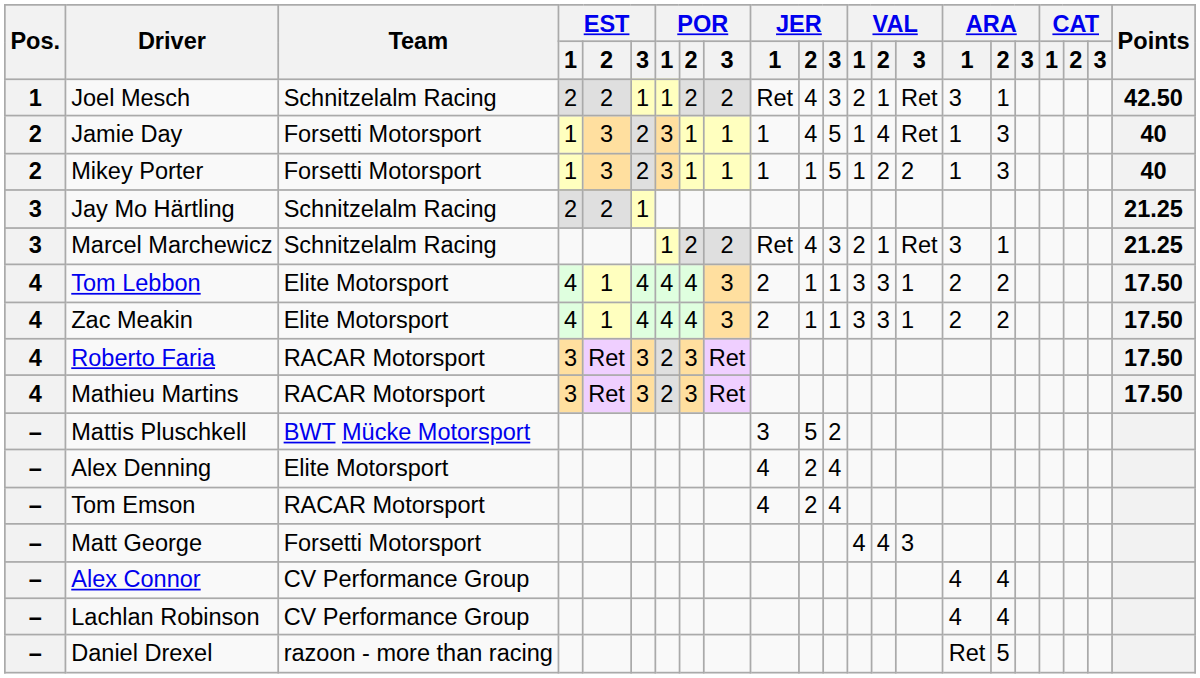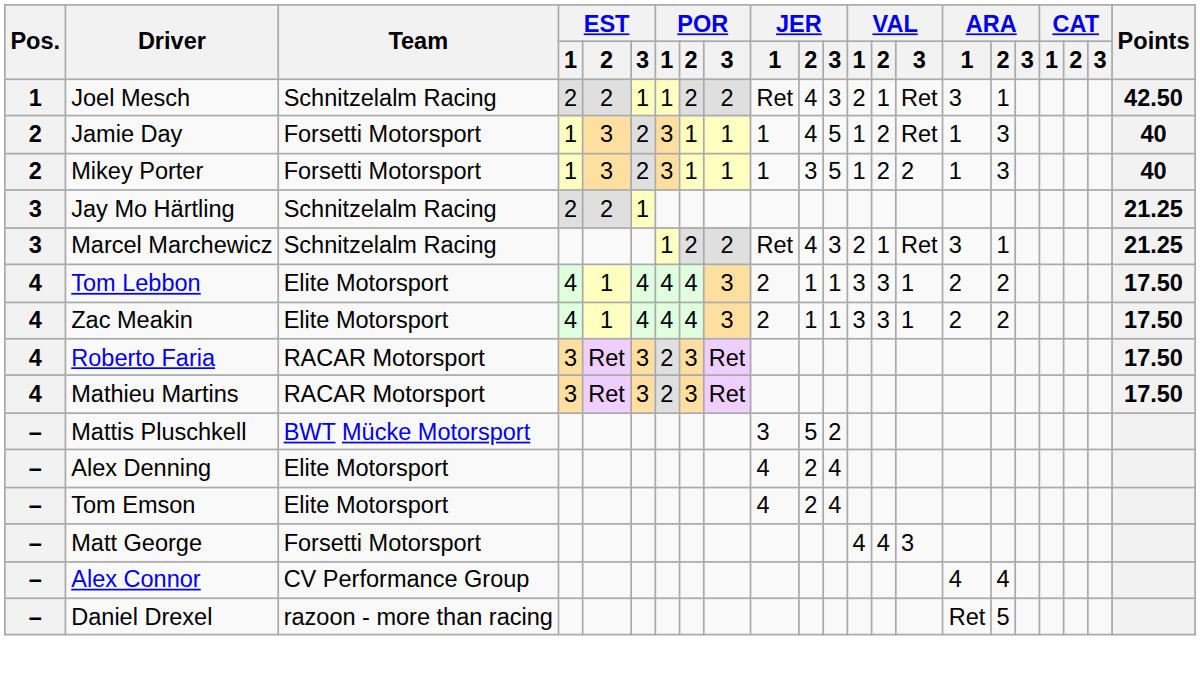 <table class="wikitable" style="font-size: 85%">
 <tr>
 <th rowspan="2">Pos.</th>
 <th rowspan="2">Driver</th>
 <th rowspan="2">Team</th>
 <th colspan="3"><a href='#'>EST</a><br></th>
 <th colspan="3"><a href='#'>POR</a><br></th>
 <th colspan="3"><a href='#'>JER</a><br></th>
 <th colspan="3"><a href='#'>VAL</a><br></th>
 <th colspan="3"><a href='#'>ARA</a><br></th>
 <th colspan="3"><a href='#'>CAT</a><br></th>
 <th rowspan="2">Points</th>
 </tr>
 <tr>
 <th>1</th>
 <th>2</th>
 <th>3</th>
 <th>1</th>
 <th>2</th>
 <th>3</th>
 <th>1</th>
 <th>2</th>
 <th>3</th>
 <th>1</th>
 <th>2</th>
 <th>3</th>
 <th>1</th>
 <th>2</th>
 <th>3</th>
 <th>1</th>
 <th>2</th>
 <th>3</th>
 </tr>
 <tr>
 <th>1</th>
 <td> Joel Mesch</td>
 <td> Schnitzelalm Racing</td>
 <td style="background:#dfdfdf;" align="center">2</td>
 <td style="background:#dfdfdf;" align="center">2</td>
 <td style="background:#ffffbf;" align="center">1</td>
 <td style="background:#ffffbf;" align="center">1</td>
 <td style="background:#dfdfdf;" align="center">2</td>
 <td style="background:#dfdfdf;" align="center">2</td>
 <td>Ret</td>
 <td>4</td>
 <td>3</td>
 <td>2</td>
 <td>1</td>
 <td>Ret</td>
 <td>3</td>
 <td>1</td>
 <td></td>
 <td></td>
 <td></td>
 <td></td>
 <th>42.50</th>
 </tr>
 <tr>
 <th>2</th>
 <td> Jamie Day</td>
 <td> Forsetti Motorsport</td>
 <td style="background:#ffffbf;" align="center">1</td>
 <td style="background:#ffdf9f;" align="center">3</td>
 <td style="background:#dfdfdf;" align="center">2</td>
 <td style="background:#ffdf9f;" align="center">3</td>
 <td style="background:#ffffbf;" align="center">1</td>
 <td style="background:#ffffbf;" align="center">1</td>
 <td>1</td>
 <td>4</td>
 <td>5</td>
 <td>1</td>
-<td>4</td>
+<td>2</td>
 <td>Ret</td>
 <td>1</td>
 <td>3</td>
 <td></td>
 <td></td>
 <td></td>
 <td></td>
 <th>40</th>
 </tr>
 <tr>
 <th>2</th>
 <td> Mikey Porter</td>
 <td> Forsetti Motorsport</td>
 <td style="background:#ffffbf;" align="center">1</td>
 <td style="background:#ffdf9f;" align="center">3</td>
 <td style="background:#dfdfdf;" align="center">2</td>
 <td style="background:#ffdf9f;" align="center">3</td>
 <td style="background:#ffffbf;" align="center">1</td>
 <td style="background:#ffffbf;" align="center">1</td>
 <td>1</td>
-<td>1</td>
+<td>3</td>
 <td>5</td>
 <td>1</td>
 <td>2</td>
 <td>2</td>
 <td>1</td>
 <td>3</td>
 <td></td>
 <td></td>
 <td></td>
 <td></td>
 <th>40</th>
 </tr>
 <tr>
 <th>3</th>
 <td> Jay Mo Härtling</td>
 <td> Schnitzelalm Racing</td>
 <td style="background:#dfdfdf;" align="center">2</td>
 <td style="background:#dfdfdf;" align="center">2</td>
 <td style="background:#ffffbf;" align="center">1</td>
 <td></td>
 <td></td>
 <td></td>
 <td></td>
 <td></td>
 <td></td>
 <td></td>
 <td></td>
 <td></td>
 <td></td>
 <td></td>
 <td></td>
 <td></td>
 <td></td>
 <td></td>
 <th>21.25</th>
 </tr>
 <tr>
 <th>3</th>
 <td> Marcel Marchewicz</td>
 <td> Schnitzelalm Racing</td>
 <td></td>
 <td></td>
 <td></td>
 <td style="background:#ffffbf;" align="center">1</td>
 <td style="background:#dfdfdf;" align="center">2</td>
 <td style="background:#dfdfdf;" align="center">2</td>
 <td>Ret</td>
 <td>4</td>
 <td>3</td>
 <td>2</td>
 <td>1</td>
 <td>Ret</td>
 <td>3</td>
 <td>1</td>
 <td></td>
 <td></td>
 <td></td>
 <td></td>
 <th>21.25</th>
 </tr>
 <tr>
 <th>4</th>
 <td> <a href='#'>Tom Lebbon</a></td>
 <td> Elite Motorsport</td>
 <td style="background:#dfffdf;" align="center">4</td>
 <td style="background:#ffffbf;" align="center">1</td>
 <td style="background:#dfffdf;" align="center">4</td>
 <td style="background:#dfffdf;" align="center">4</td>
 <td style="background:#dfffdf;" align="center">4</td>
 <td style="background:#ffdf9f;" align="center">3</td>
 <td>2</td>
 <td>1</td>
 <td>1</td>
 <td>3</td>
 <td>3</td>
 <td>1</td>
 <td>2</td>
 <td>2</td>
 <td></td>
 <td></td>
 <td></td>
 <td></td>
 <th>17.50</th>
 </tr>
 <tr>
 <th>4</th>
 <td> Zac Meakin</td>
 <td> Elite Motorsport</td>
 <td style="background:#dfffdf;" align="center">4</td>
 <td style="background:#ffffbf;" align="center">1</td>
 <td style="background:#dfffdf;" align="center">4</td>
 <td style="background:#dfffdf;" align="center">4</td>
 <td style="background:#dfffdf;" align="center">4</td>
 <td style="background:#ffdf9f;" align="center">3</td>
 <td>2</td>
 <td>1</td>
 <td>1</td>
 <td>3</td>
 <td>3</td>
 <td>1</td>
 <td>2</td>
 <td>2</td>
 <td></td>
 <td></td>
 <td></td>
 <td></td>
 <th>17.50</th>
 </tr>
 <tr>
 <th>4</th>
 <td> <a href='#'>Roberto Faria</a></td>
 <td> RACAR Motorsport</td>
 <td style="background:#ffdf9f;" align="center">3</td>
 <td style="background:#EFCFFF;" align="center">Ret</td>
 <td style="background:#ffdf9f;" align="center">3</td>
 <td style="background:#dfdfdf;" align="center">2</td>
 <td style="background:#ffdf9f;" align="center">3</td>
 <td style="background:#EFCFFF;" align="center">Ret</td>
 <td></td>
 <td></td>
 <td></td>
 <td></td>
 <td></td>
 <td></td>
 <td></td>
 <td></td>
 <td></td>
 <td></td>
 <td></td>
 <td></td>
 <th>17.50</th>
 </tr>
 <tr>
 <th>4</th>
 <td> Mathieu Martins</td>
 <td> RACAR Motorsport</td>
 <td style="background:#ffdf9f;" align="center">3</td>
 <td style="background:#EFCFFF;" align="center">Ret</td>
 <td style="background:#ffdf9f;" align="center">3</td>
 <td style="background:#dfdfdf;" align="center">2</td>
 <td style="background:#ffdf9f;" align="center">3</td>
 <td style="background:#EFCFFF;" align="center">Ret</td>
 <td></td>
 <td></td>
 <td></td>
 <td></td>
 <td></td>
 <td></td>
 <td></td>
 <td></td>
 <td></td>
 <td></td>
 <td></td>
 <td></td>
 <th>17.50</th>
 </tr>
 <tr>
 <th>–</th>
 <td> Mattis Pluschkell</td>
 <td> <a href='#'>BWT</a> <a href='#'>Mücke Motorsport</a></td>
 <td></td>
 <td></td>
 <td></td>
 <td></td>
 <td></td>
 <td></td>
 <td>3</td>
 <td>5</td>
 <td>2</td>
 <td></td>
 <td></td>
 <td></td>
 <td></td>
 <td></td>
 <td></td>
 <td></td>
 <td></td>
 <td></td>
 <th></th>
 </tr>
 <tr>
 <th>–</th>
 <td> Alex Denning</td>
 <td> Elite Motorsport</td>
 <td></td>
 <td></td>
 <td></td>
 <td></td>
 <td></td>
 <td></td>
 <td>4</td>
 <td>2</td>
 <td>4</td>
 <td></td>
 <td></td>
 <td></td>
 <td></td>
 <td></td>
 <td></td>
 <td></td>
 <td></td>
 <td></td>
 <th></th>
 </tr>
 <tr>
 <th>–</th>
 <td> Tom Emson</td>
-<td> RACAR Motorsport</td>
+<td> Elite Motorsport</td>
 <td></td>
 <td></td>
 <td></td>
 <td></td>
 <td></td>
 <td></td>
 <td>4</td>
 <td>2</td>
 <td>4</td>
 <td></td>
 <td></td>
 <td></td>
 <td></td>
 <td></td>
 <td></td>
 <td></td>
 <td></td>
 <td></td>
 <th></th>
 </tr>
 <tr>
 <th>–</th>
 <td> Matt George</td>
 <td> Forsetti Motorsport</td>
 <td></td>
 <td></td>
 <td></td>
 <td></td>
 <td></td>
 <td></td>
 <td></td>
 <td></td>
 <td></td>
 <td>4</td>
 <td>4</td>
 <td>3</td>
 <td></td>
 <td></td>
 <td></td>
 <td></td>
 <td></td>
 <td></td>
 <th></th>
 </tr>
 <tr>
 <th>–</th>
 <td> <a href='#'>Alex Connor</a></td>
 <td> CV Performance Group</td>
 <td></td>
 <td></td>
 <td></td>
 <td></td>
 <td></td>
 <td></td>
 <td></td>
 <td></td>
 <td></td>
 <td></td>
 <td></td>
 <td></td>
 <td>4</td>
 <td>4</td>
 <td></td>
 <td></td>
 <td></td>
 <td></td>
 <th></th>
 </tr>
 <tr>
 <th>–</th>
-<td> Lachlan Robinson</td>
-<td> CV Performance Group</td>
-<td></td>
-<td></td>
-<td></td>
-<td></td>
-<td></td>
-<td></td>
-<td></td>
-<td></td>
-<td></td>
-<td></td>
-<td></td>
-<td></td>
-<td>4</td>
-<td>4</td>
-<td></td>
-<td></td>
-<td></td>
-<td></td>
-<th></th>
-</tr>
-<tr>
-<th>–</th>
 <td> Daniel Drexel</td>
 <td> razoon - more than racing</td>
 <td></td>
 <td></td>
 <td></td>
 <td></td>
 <td></td>
 <td></td>
 <td></td>
 <td></td>
 <td></td>
 <td></td>
 <td></td>
 <td></td>
 <td>Ret</td>
 <td>5</td>
 <td></td>
 <td></td>
 <td></td>
 <td></td>
 <th></th>
 </tr>
 </table>
